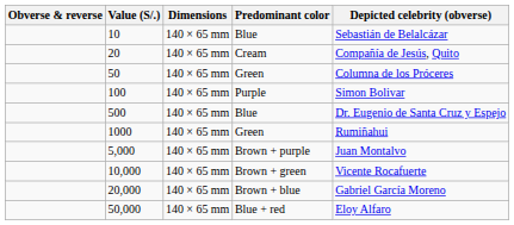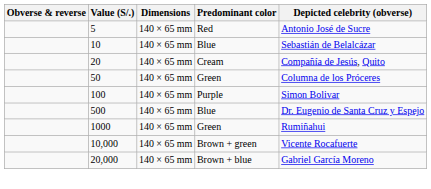 <table class="wikitable" style="font-size: 90%">
 <tr>
 <th>Obverse & reverse</th>
 <th>Value (S/.)</th>
 <th>Dimensions</th>
 <th>Predominant color</th>
 <th>Depicted celebrity (obverse)</th>
+</tr>
+<tr>
+<td></td>
+<td>5</td>
+<td>140 × 65 mm</td>
+<td>Red</td>
+<td><a href='#'>Antonio José de Sucre</a></td>
 </tr>
 <tr>
 <td></td>
 <td>10</td>
 <td>140 × 65 mm</td>
 <td>Blue</td>
 <td><a href='#'>Sebastián de Belalcázar</a></td>
 </tr>
 <tr>
 <td></td>
 <td>20</td>
 <td>140 × 65 mm</td>
 <td>Cream</td>
 <td><a href='#'>Compañía de Jesús</a>, <a href='#'>Quito</a></td>
 </tr>
 <tr>
 <td></td>
 <td>50</td>
 <td>140 × 65 mm</td>
 <td>Green</td>
 <td><a href='#'>Columna de los Próceres</a></td>
 </tr>
 <tr>
 <td></td>
 <td>100</td>
 <td>140 × 65 mm</td>
 <td>Purple</td>
 <td><a href='#'>Simon Bolivar</a></td>
 </tr>
 <tr>
 <td></td>
 <td>500</td>
 <td>140 × 65 mm</td>
 <td>Blue</td>
 <td><a href='#'>Dr. Eugenio de Santa Cruz y Espejo</a></td>
 </tr>
 <tr>
 <td></td>
 <td>1000</td>
 <td>140 × 65 mm</td>
 <td>Green</td>
 <td><a href='#'>Rumiñahui</a></td>
 </tr>
 <tr>
 <td></td>
-<td>5,000</td>
-<td>140 × 65 mm</td>
-<td>Brown + purple</td>
-<td><a href='#'>Juan Montalvo</a></td>
-</tr>
-<tr>
-<td></td>
 <td>10,000</td>
 <td>140 × 65 mm</td>
 <td>Brown + green</td>
 <td><a href='#'>Vicente Rocafuerte</a></td>
 </tr>
 <tr>
 <td></td>
 <td>20,000</td>
 <td>140 × 65 mm</td>
 <td>Brown + blue</td>
 <td><a href='#'>Gabriel García Moreno</a></td>
 </tr>
-<tr>
-<td></td>
-<td>50,000</td>
-<td>140 × 65 mm</td>
-<td>Blue + red</td>
-<td><a href='#'>Eloy Alfaro</a></td>
-</tr>
 </table>
